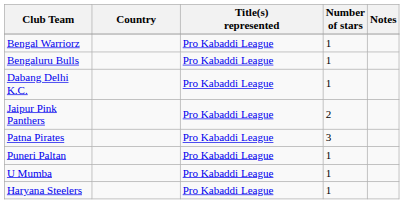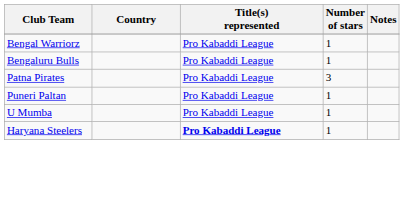 <table class="wikitable sortable">
 <tr>
 <th width=120>Club Team</th>
 <th width=120>Country</th>
 <th width=200>Title(s)<br>represented</th>
 <th>Number<br>of stars</th>
 <th class="unsortable">Notes</th>
 </tr>
 <tr>
 </tr>
 <tr>
 <td><a href='#'>Bengal Warriorz</a></td>
 <td></td>
 <td><a href='#'>Pro Kabaddi League</a></td>
 <td>1</td>
 <td></td>
 </tr>
 <tr>
 <td><a href='#'>Bengaluru Bulls</a></td>
 <td></td>
 <td><a href='#'>Pro Kabaddi League</a></td>
 <td>1</td>
-<td></td>
-</tr>
-<tr>
-<td><a href='#'>Dabang Delhi K.C.</a></td>
-<td></td>
-<td><a href='#'>Pro Kabaddi League</a></td>
-<td>1</td>
-<td></td>
-</tr>
-<tr>
-<td><a href='#'>Jaipur Pink Panthers</a></td>
-<td></td>
-<td><a href='#'>Pro Kabaddi League</a></td>
-<td>2</td>
 <td></td>
 </tr>
 <tr>
 <td><a href='#'>Patna Pirates</a></td>
 <td></td>
 <td><a href='#'>Pro Kabaddi League</a></td>
 <td>3</td>
 <td></td>
 </tr>
 <tr>
 <td><a href='#'>Puneri Paltan</a></td>
 <td></td>
 <td><a href='#'>Pro Kabaddi League</a></td>
 <td>1</td>
 <td></td>
 </tr>
 <tr>
 <td><a href='#'>U Mumba</a></td>
 <td></td>
 <td><a href='#'>Pro Kabaddi League</a></td>
 <td>1</td>
 <td></td>
 </tr>
 <tr>
 <td><a href='#'>Haryana Steelers</a></td>
 <td></td>
-<td><a href='#'>Pro Kabaddi League</a></td>
+<td><strong><a href='#'>Pro Kabaddi League</a></strong></td>
 <td>1</td>
 <td></td>
 </tr>
 </table>
